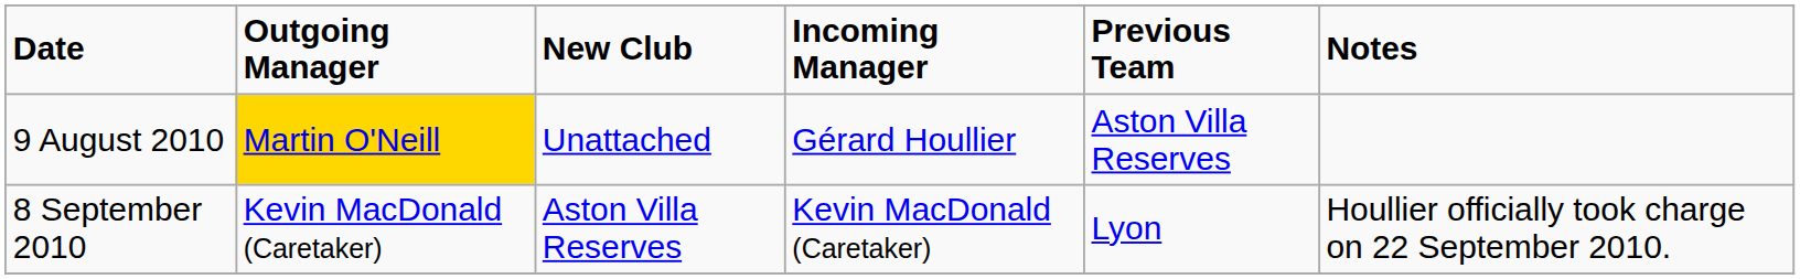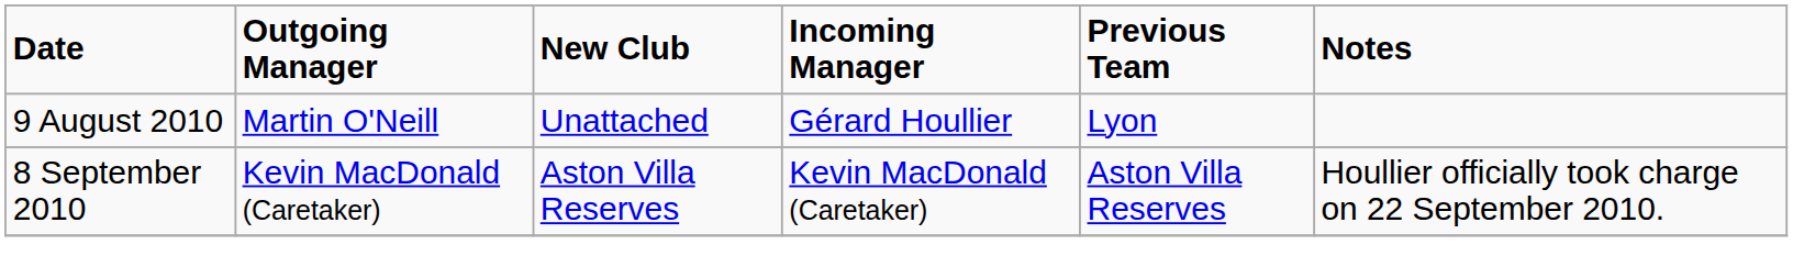 <table class="wikitable">
 <tr>
 <td><strong>Date</strong></td>
 <td><strong>Outgoing Manager</strong></td>
 <td><strong>New Club</strong></td>
 <td><strong>Incoming Manager</strong></td>
 <td><strong>Previous Team</strong></td>
 <td><strong>Notes</strong></td>
 </tr>
 <tr>
 <td>9 August 2010</td>
-<td style="background: gold;"> <a href='#'>Martin O'Neill</a></td>
+<td> <a href='#'>Martin O'Neill</a></td>
 <td> <a href='#'>Unattached</a></td>
 <td> <a href='#'>Gérard Houllier</a></td>
-<td> <a href='#'>Aston Villa Reserves</a></td>
+<td> <a href='#'>Lyon</a></td>
 <td></td>
 </tr>
 <tr>
 <td>8 September 2010</td>
 <td> <a href='#'>Kevin MacDonald</a> <small>(Caretaker)</small></td>
 <td> <a href='#'>Aston Villa Reserves</a></td>
 <td> <a href='#'>Kevin MacDonald</a> <small>(Caretaker)</small></td>
-<td> <a href='#'>Lyon</a></td>
+<td> <a href='#'>Aston Villa Reserves</a></td>
 <td>Houllier officially took charge on 22 September 2010.</td>
 </tr>
 <tr>
 </tr>
 </table>
